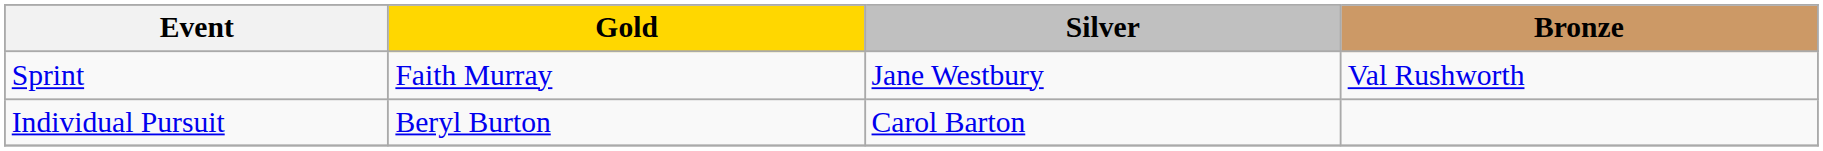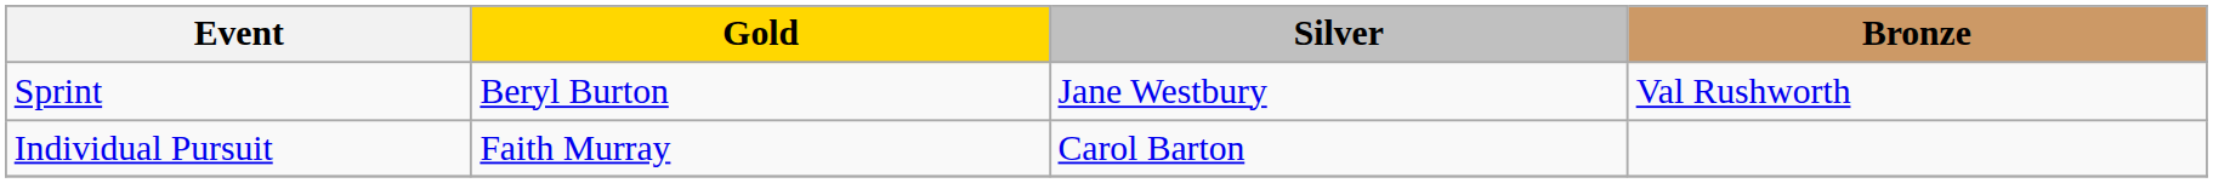 <table class="wikitable" style="font-size: 100%">
 <tr>
 <th width=200>Event</th>
 <th width=250 style="background-color: gold;">Gold</th>
 <th width=250 style="background-color: silver;">Silver</th>
 <th width=250 style="background-color: #cc9966;">Bronze</th>
 </tr>
 <tr>
 <td><a href='#'>Sprint</a></td>
-<td><a href='#'>Faith Murray</a></td>
+<td><a href='#'>Beryl Burton</a></td>
 <td><a href='#'>Jane Westbury</a></td>
 <td><a href='#'>Val Rushworth</a></td>
 </tr>
 <tr>
 <td><a href='#'>Individual Pursuit</a></td>
-<td><a href='#'>Beryl Burton</a></td>
+<td><a href='#'>Faith Murray</a></td>
 <td><a href='#'>Carol Barton</a></td>
 <td></td>
 </tr>
 <tr>
 </tr>
 </table>
